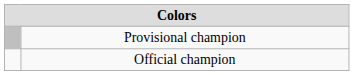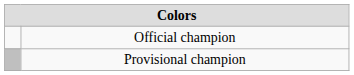 <table class="wikitable"  style="width:20%; font-size:100%; text-align:center;">
 <tr>
 <th style="background:#ddd;" colspan="2">Colors</th>
 </tr>
 <tr>
+<td></td>
+<td>Official champion</td>
+</tr>
+<tr>
 <td style="background:#BFBFBF;"><br></td>
 <td>Provisional champion</td>
 </tr>
-<tr>
-<td></td>
-<td>Official champion</td>
-</tr>
 </table>
